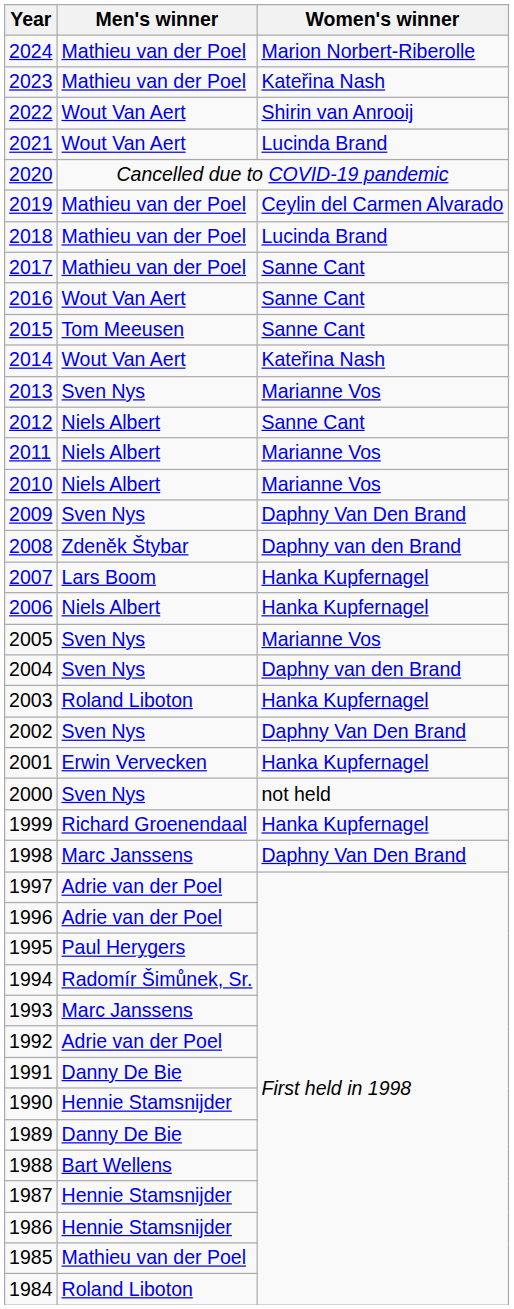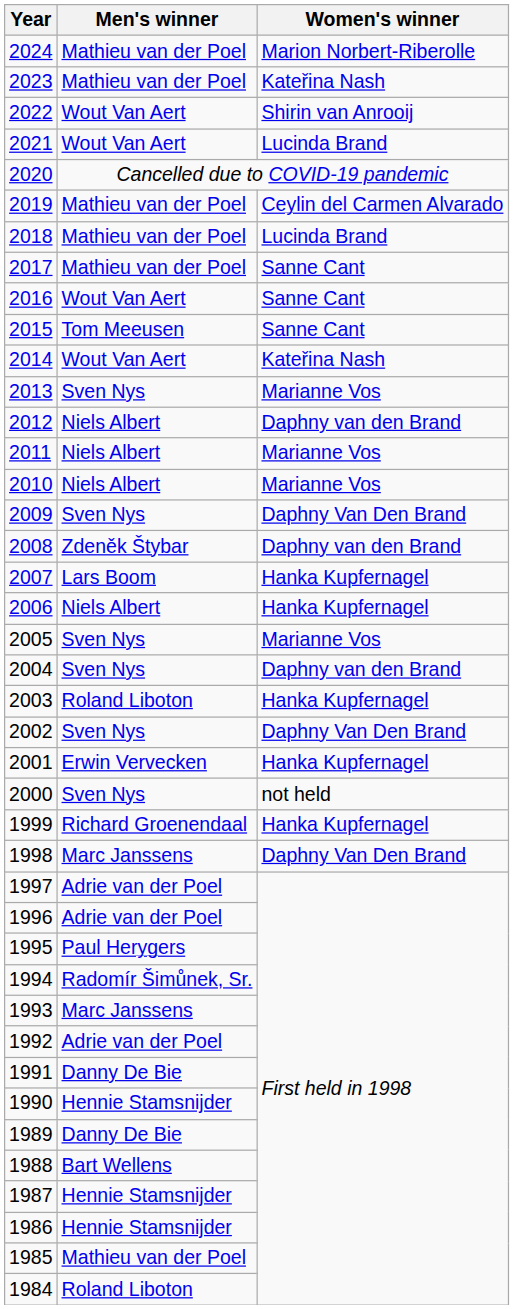 <table class="wikitable">
 <tr>
 <th>Year</th>
 <th>Men's winner</th>
 <th>Women's winner</th>
 </tr>
 <tr>
 <td><a href='#'>2024</a></td>
 <td> <a href='#'>Mathieu van der Poel</a></td>
 <td> <a href='#'>Marion Norbert-Riberolle</a></td>
 </tr>
 <tr>
 <td><a href='#'>2023</a></td>
 <td> <a href='#'>Mathieu van der Poel</a></td>
 <td> <a href='#'>Kateřina Nash</a></td>
 </tr>
 <tr>
 <td><a href='#'>2022</a></td>
 <td> <a href='#'>Wout Van Aert</a></td>
 <td> <a href='#'>Shirin van Anrooij</a></td>
 </tr>
 <tr>
 <td><a href='#'>2021</a></td>
 <td> <a href='#'>Wout Van Aert</a></td>
 <td> <a href='#'>Lucinda Brand</a></td>
 </tr>
 <tr>
 <td><a href='#'>2020</a></td>
 <td colspan=2 align=center><em>Cancelled due to <a href='#'>COVID-19 pandemic</a></em></td>
 </tr>
 <tr>
 <td><a href='#'>2019</a></td>
 <td> <a href='#'>Mathieu van der Poel</a></td>
 <td> <a href='#'>Ceylin del Carmen Alvarado</a></td>
 </tr>
 <tr>
 <td><a href='#'>2018</a></td>
 <td> <a href='#'>Mathieu van der Poel</a></td>
 <td> <a href='#'>Lucinda Brand</a></td>
 </tr>
 <tr>
 <td><a href='#'>2017</a></td>
 <td> <a href='#'>Mathieu van der Poel</a></td>
 <td> <a href='#'>Sanne Cant</a></td>
 </tr>
 <tr>
 <td><a href='#'>2016</a></td>
 <td> <a href='#'>Wout Van Aert</a></td>
 <td> <a href='#'>Sanne Cant</a></td>
 </tr>
 <tr>
 <td><a href='#'>2015</a></td>
 <td> <a href='#'>Tom Meeusen</a></td>
 <td> <a href='#'>Sanne Cant</a></td>
 </tr>
 <tr>
 <td><a href='#'>2014</a></td>
 <td> <a href='#'>Wout Van Aert</a></td>
 <td> <a href='#'>Kateřina Nash</a></td>
 </tr>
 <tr>
 <td><a href='#'>2013</a></td>
 <td> <a href='#'>Sven Nys</a></td>
 <td> <a href='#'>Marianne Vos</a></td>
 </tr>
 <tr>
 <td><a href='#'>2012</a></td>
 <td> <a href='#'>Niels Albert</a></td>
-<td> <a href='#'>Sanne Cant</a></td>
+<td> <a href='#'>Daphny van den Brand</a></td>
 </tr>
 <tr>
 <td><a href='#'>2011</a></td>
 <td> <a href='#'>Niels Albert</a></td>
 <td> <a href='#'>Marianne Vos</a></td>
 </tr>
 <tr>
 <td><a href='#'>2010</a></td>
 <td> <a href='#'>Niels Albert</a></td>
 <td> <a href='#'>Marianne Vos</a></td>
 </tr>
 <tr>
 <td><a href='#'>2009</a></td>
 <td> <a href='#'>Sven Nys</a></td>
 <td> <a href='#'>Daphny Van Den Brand</a></td>
 </tr>
 <tr>
 <td><a href='#'>2008</a></td>
 <td> <a href='#'>Zdeněk Štybar</a></td>
 <td> <a href='#'>Daphny van den Brand</a></td>
 </tr>
 <tr>
 <td><a href='#'>2007</a></td>
 <td> <a href='#'>Lars Boom</a></td>
 <td> <a href='#'>Hanka Kupfernagel</a></td>
 </tr>
 <tr>
 <td><a href='#'>2006</a></td>
 <td> <a href='#'>Niels Albert</a></td>
 <td> <a href='#'>Hanka Kupfernagel</a></td>
 </tr>
 <tr>
 <td>2005</td>
 <td> <a href='#'>Sven Nys</a></td>
 <td> <a href='#'>Marianne Vos</a></td>
 </tr>
 <tr>
 <td>2004</td>
 <td> <a href='#'>Sven Nys</a></td>
 <td> <a href='#'>Daphny van den Brand</a></td>
 </tr>
 <tr>
 <td>2003</td>
 <td> <a href='#'>Roland Liboton</a></td>
 <td> <a href='#'>Hanka Kupfernagel</a></td>
 </tr>
 <tr>
 <td>2002</td>
 <td> <a href='#'>Sven Nys</a></td>
 <td> <a href='#'>Daphny Van Den Brand</a></td>
 </tr>
 <tr>
 <td>2001</td>
 <td> <a href='#'>Erwin Vervecken</a></td>
 <td> <a href='#'>Hanka Kupfernagel</a></td>
 </tr>
 <tr>
 <td>2000</td>
 <td> <a href='#'>Sven Nys</a></td>
 <td>not held</td>
 </tr>
 <tr>
 <td>1999</td>
 <td> <a href='#'>Richard Groenendaal</a></td>
 <td> <a href='#'>Hanka Kupfernagel</a></td>
 </tr>
 <tr>
 <td>1998</td>
 <td> <a href='#'>Marc Janssens</a></td>
 <td> <a href='#'>Daphny Van Den Brand</a></td>
 </tr>
 <tr>
 <td>1997</td>
 <td> <a href='#'>Adrie van der Poel</a></td>
 <td rowspan=14><em>First held in 1998</em></td>
 </tr>
 <tr>
 <td>1996</td>
 <td> <a href='#'>Adrie van der Poel</a></td>
 </tr>
 <tr>
 <td>1995</td>
 <td> <a href='#'>Paul Herygers</a></td>
 </tr>
 <tr>
 <td>1994</td>
 <td> <a href='#'>Radomír Šimůnek, Sr.</a></td>
 </tr>
 <tr>
 <td>1993</td>
 <td> <a href='#'>Marc Janssens</a></td>
 </tr>
 <tr>
 <td>1992</td>
 <td> <a href='#'>Adrie van der Poel</a></td>
 </tr>
 <tr>
 <td>1991</td>
 <td> <a href='#'>Danny De Bie</a></td>
 </tr>
 <tr>
 <td>1990</td>
 <td> <a href='#'>Hennie Stamsnijder</a></td>
 </tr>
 <tr>
 <td>1989</td>
 <td> <a href='#'>Danny De Bie</a></td>
 </tr>
 <tr>
 <td>1988</td>
 <td> <a href='#'>Bart Wellens</a></td>
 </tr>
 <tr>
 <td>1987</td>
 <td> <a href='#'>Hennie Stamsnijder</a></td>
 </tr>
 <tr>
 <td>1986</td>
 <td> <a href='#'>Hennie Stamsnijder</a></td>
 </tr>
 <tr>
 <td>1985</td>
 <td> <a href='#'>Mathieu van der Poel</a></td>
 </tr>
 <tr>
 <td>1984</td>
 <td> <a href='#'>Roland Liboton</a></td>
 </tr>
 </table>
